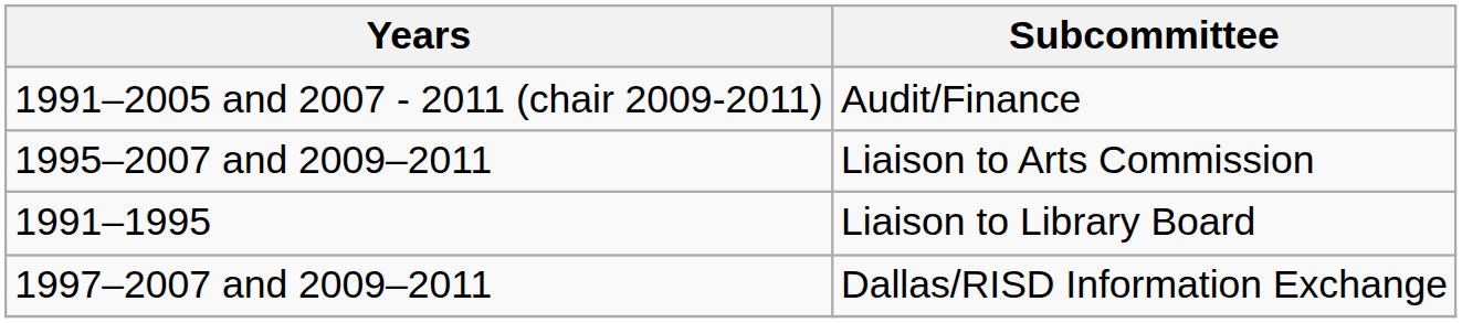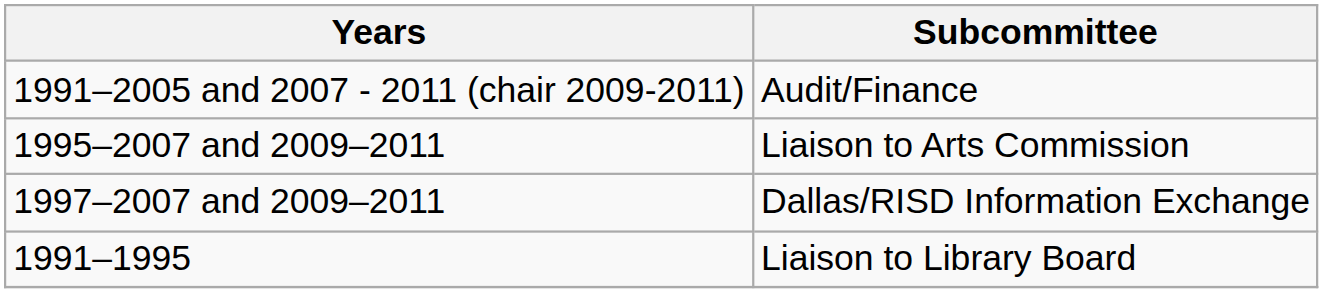 <table class="wikitable" border="1">
 <tr>
 <th>Years</th>
 <th>Subcommittee</th>
 </tr>
 <tr>
 <td>1991–2005 and 2007 - 2011 (chair 2009-2011)</td>
 <td>Audit/Finance</td>
 </tr>
 <tr>
 <td>1995–2007 and 2009–2011</td>
 <td>Liaison to Arts Commission</td>
 </tr>
 <tr>
+<td>1997–2007 and 2009–2011</td>
+<td>Dallas/RISD Information Exchange</td>
+</tr>
+<tr>
 <td>1991–1995</td>
 <td>Liaison to Library Board</td>
 </tr>
 <tr>
-<td>1997–2007 and 2009–2011</td>
-<td>Dallas/RISD Information Exchange</td>
-</tr>
-<tr>
 </tr>
 </table>
